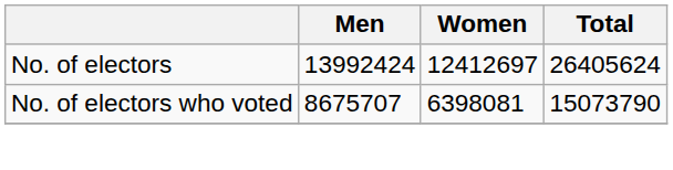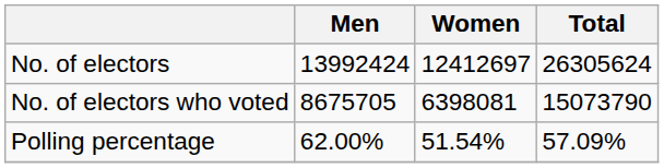 <table class="wikitable">
 <tr>
 <th></th>
 <th>Men</th>
 <th>Women</th>
 <th>Total</th>
 </tr>
 <tr>
 <td>No. of electors</td>
 <td>13992424</td>
 <td>12412697</td>
-<td>26405624</td>
+<td>26305624</td>
 </tr>
 <tr>
 <td>No. of electors who voted</td>
-<td>8675707</td>
+<td>8675705</td>
 <td>6398081</td>
 <td>15073790</td>
 </tr>
 <tr>
+<td>Polling percentage</td>
+<td>62.00%</td>
+<td>51.54%</td>
+<td>57.09%</td>
+</tr>
+<tr>
 </tr>
 </table>
